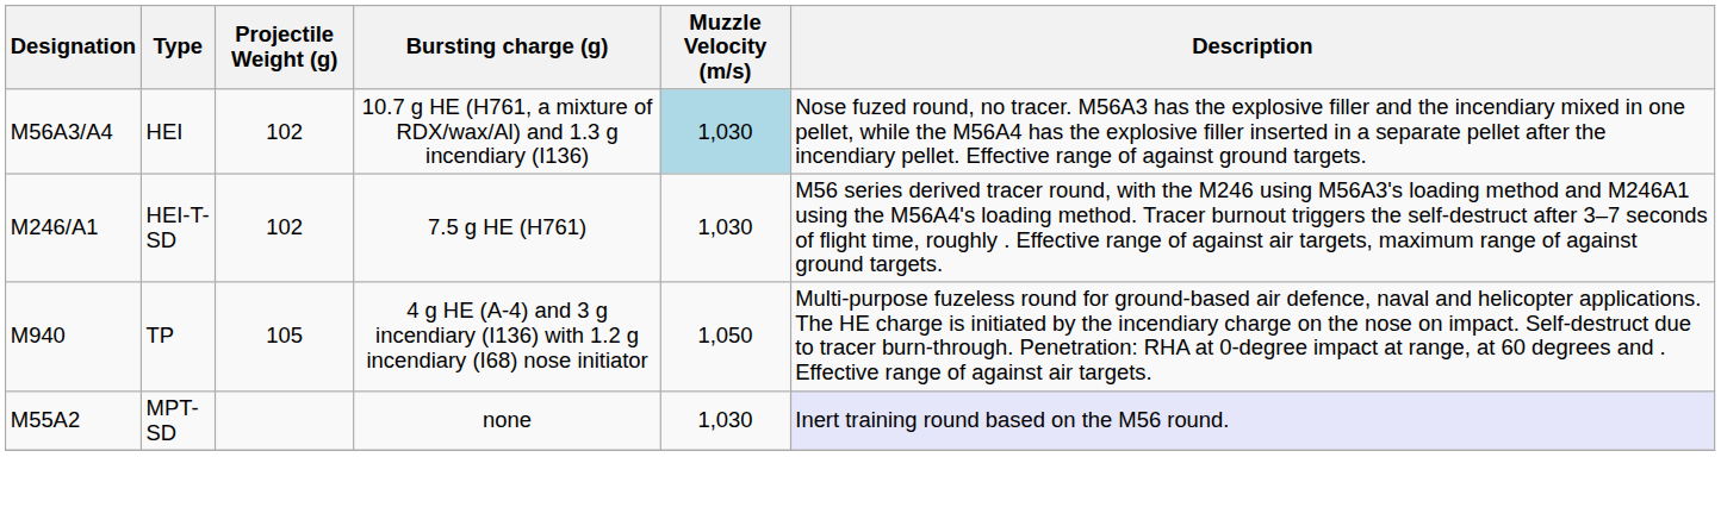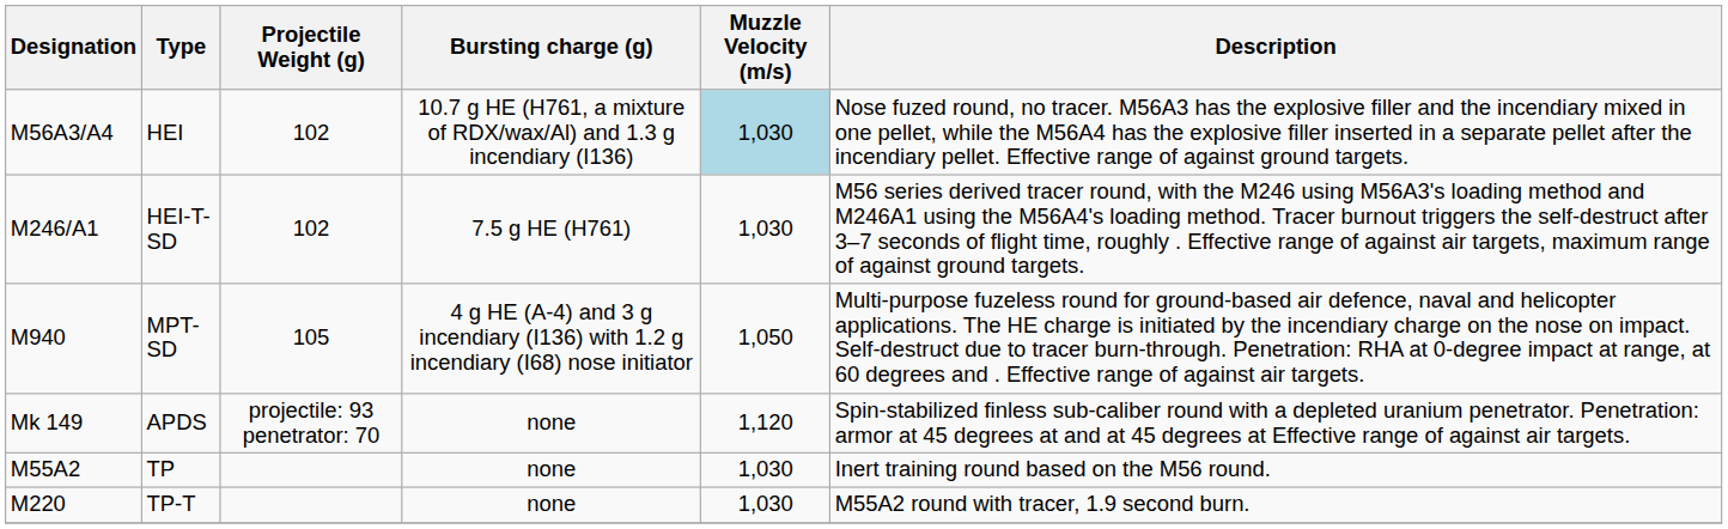 <table class="wikitable">
 <tr ---->
 <th>Designation</th>
 <th>Type</th>
 <th>Projectile Weight (g)</th>
 <th>Bursting charge (g)</th>
 <th>Muzzle Velocity (m/s)</th>
 <th>Description</th>
 </tr>
 <tr ---->
 <td>M56A3/A4</td>
 <td>HEI</td>
 <td align="center">102</td>
 <td align="center">10.7 g HE (H761, a mixture of RDX/wax/Al) and 1.3 g incendiary (I136)</td>
 <td align="center" style="background: lightblue;">1,030</td>
 <td>Nose fuzed round, no tracer. M56A3 has the explosive filler and the incendiary mixed in one pellet, while the M56A4 has the explosive filler inserted in a separate pellet after the incendiary pellet. Effective range of  against ground targets.</td>
 </tr>
 <tr ---->
 <td>M246/A1</td>
 <td>HEI-T-SD</td>
 <td align="center">102</td>
 <td align="center">7.5 g HE (H761)</td>
 <td align="center">1,030</td>
 <td>M56 series derived tracer round, with the M246 using M56A3's loading method and M246A1 using the M56A4's loading method. Tracer burnout triggers the self-destruct after 3–7 seconds of flight time, roughly . Effective range of  against air targets, maximum range of  against ground targets.</td>
 </tr>
 <tr ---->
 <td>M940</td>
-<td>TP</td>
+<td>MPT-SD</td>
 <td align="center">105</td>
 <td align="center">4 g HE (A-4) and 3 g incendiary (I136) with 1.2 g incendiary (I68) nose initiator</td>
 <td align="center">1,050</td>
 <td>Multi-purpose fuzeless round for ground-based air defence, naval and helicopter applications. The HE charge is initiated by the incendiary charge on the nose on impact. Self-destruct due to tracer burn-through. Penetration:  RHA at 0-degree impact at  range,  at 60 degrees and . Effective range of  against air targets.</td>
 </tr>
 <tr ---->
+<td>Mk 149</td>
+<td>APDS</td>
+<td align="center">projectile: 93 penetrator: 70</td>
+<td align="center">none</td>
+<td align="center">1,120</td>
+<td>Spin-stabilized finless sub-caliber round with a  depleted uranium penetrator. Penetration:  armor at 45 degrees at  and  at 45 degrees at  Effective range of  against air targets.</td>
+</tr>
+<tr ---->
 <td>M55A2</td>
-<td>MPT-SD</td>
+<td>TP</td>
 <td align="center"></td>
 <td align="center">none</td>
 <td align="center">1,030</td>
-<td style="background: lavender;">Inert training round based on the M56 round.</td>
+<td>Inert training round based on the M56 round.</td>
+</tr>
+<tr ---->
+<td>M220</td>
+<td>TP-T</td>
+<td align="center"></td>
+<td align="center">none</td>
+<td align="center">1,030</td>
+<td>M55A2 round with tracer, 1.9 second burn.</td>
 </tr>
 <tr ---->
 </tr>
 </table>
